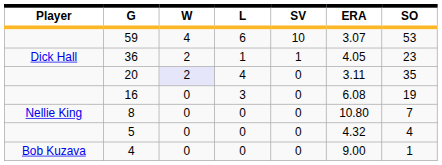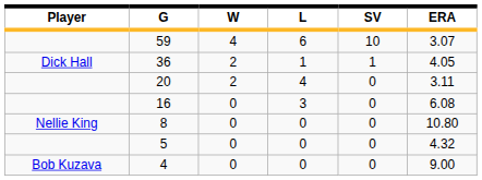 <table class="wikitable sortable">
 <tr>
 <th style="background:#FFFFFF; border-top:#000000 5px solid; border-bottom:#FDB827 5px solid;" width="16%">Player</th>
 <th style="background:#FFFFFF; border-top:#000000 5px solid; border-bottom:#FDB827 5px solid;" width="9%">G</th>
 <th style="background:#FFFFFF; border-top:#000000 5px solid; border-bottom:#FDB827 5px solid;" width="9%">W</th>
 <th style="background:#FFFFFF; border-top:#000000 5px solid; border-bottom:#FDB827 5px solid;" width="9%">L</th>
 <th style="background:#FFFFFF; border-top:#000000 5px solid; border-bottom:#FDB827 5px solid;" width="9%">SV</th>
 <th style="background:#FFFFFF; border-top:#000000 5px solid; border-bottom:#FDB827 5px solid;" width="9%">ERA</th>
-<th style="background:#FFFFFF; border-top:#000000 5px solid; border-bottom:#FDB827 5px solid;" width="9%">SO</th>
 </tr>
 <tr align="center">
 <td></td>
 <td>59</td>
 <td>4</td>
 <td>6</td>
 <td>10</td>
 <td>3.07</td>
-<td>53</td>
 </tr>
 <tr align="center">
 <td><a href='#'>Dick Hall</a></td>
 <td>36</td>
 <td>2</td>
 <td>1</td>
 <td>1</td>
 <td>4.05</td>
-<td>23</td>
 </tr>
 <tr align="center">
 <td></td>
 <td>20</td>
-<td style="background: lavender;">2</td>
+<td>2</td>
 <td>4</td>
 <td>0</td>
 <td>3.11</td>
-<td>35</td>
 </tr>
 <tr align="center">
 <td></td>
 <td>16</td>
 <td>0</td>
 <td>3</td>
 <td>0</td>
 <td>6.08</td>
-<td>19</td>
 </tr>
 <tr align="center">
 <td><a href='#'>Nellie King</a></td>
 <td>8</td>
 <td>0</td>
 <td>0</td>
 <td>0</td>
 <td>10.80</td>
-<td>7</td>
 </tr>
 <tr align="center">
 <td></td>
 <td>5</td>
 <td>0</td>
 <td>0</td>
 <td>0</td>
 <td>4.32</td>
-<td>4</td>
 </tr>
 <tr align="center">
 <td><a href='#'>Bob Kuzava</a></td>
 <td>4</td>
 <td>0</td>
 <td>0</td>
 <td>0</td>
 <td>9.00</td>
-<td>1</td>
 </tr>
 </table>
